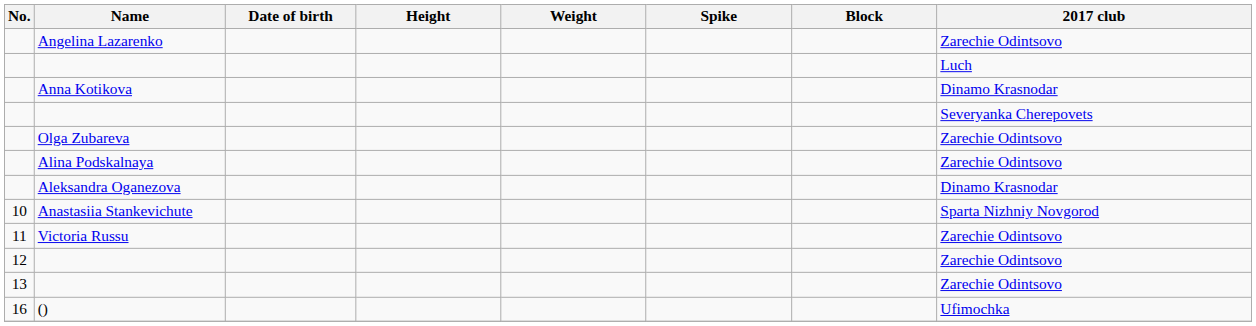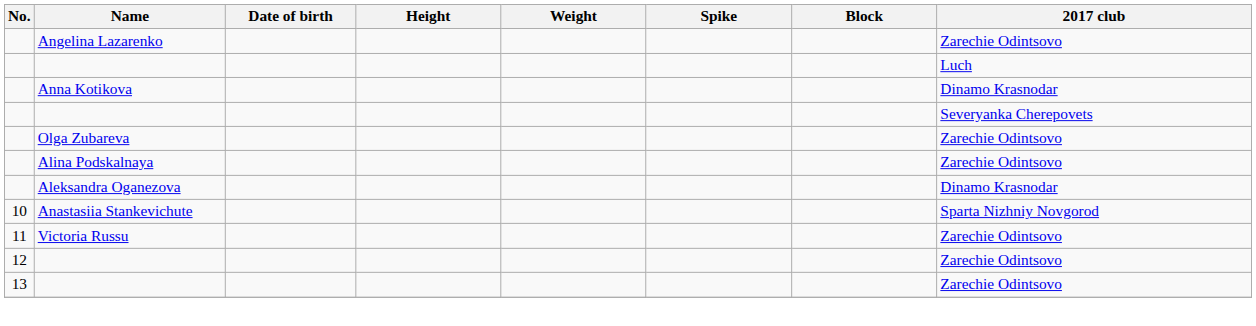 <table class="wikitable sortable" style="font-size:100%; text-align:center;">
 <tr>
 <th>No.</th>
 <th style="width:12em">Name</th>
 <th style="width:8em">Date of birth</th>
 <th style="width:9em">Height</th>
 <th style="width:9em">Weight</th>
 <th style="width:9em">Spike</th>
 <th style="width:9em">Block</th>
 <th style="width:20em">2017 club</th>
 </tr>
 <tr>
 <td></td>
 <td align=left><a href='#'>Angelina Lazarenko</a></td>
 <td align=right></td>
 <td></td>
 <td></td>
 <td></td>
 <td></td>
 <td align=left> <a href='#'>Zarechie Odintsovo</a></td>
 </tr>
 <tr>
 <td></td>
 <td align=left></td>
 <td align=right></td>
 <td></td>
 <td></td>
 <td></td>
 <td></td>
 <td align=left> <a href='#'>Luch</a></td>
 </tr>
 <tr>
 <td></td>
 <td align=left><a href='#'>Anna Kotikova</a></td>
 <td align=right></td>
 <td></td>
 <td></td>
 <td></td>
 <td></td>
 <td align=left> <a href='#'>Dinamo Krasnodar</a></td>
 </tr>
 <tr>
 <td></td>
 <td align=left></td>
 <td align=right></td>
 <td></td>
 <td></td>
 <td></td>
 <td></td>
 <td align=left> <a href='#'>Severyanka Cherepovets</a></td>
 </tr>
 <tr>
 <td></td>
 <td align=left><a href='#'>Olga Zubareva</a></td>
 <td align=right></td>
 <td></td>
 <td></td>
 <td></td>
 <td></td>
 <td align=left> <a href='#'>Zarechie Odintsovo</a></td>
 </tr>
 <tr>
 <td></td>
 <td align=left><a href='#'>Alina Podskalnaya</a></td>
 <td align=right></td>
 <td></td>
 <td></td>
 <td></td>
 <td></td>
 <td align=left> <a href='#'>Zarechie Odintsovo</a></td>
 </tr>
 <tr>
 <td></td>
 <td align=left><a href='#'>Aleksandra Oganezova</a></td>
 <td align=right></td>
 <td></td>
 <td></td>
 <td></td>
 <td></td>
 <td align=left> <a href='#'>Dinamo Krasnodar</a></td>
 </tr>
 <tr>
 <td>10</td>
 <td align=left><a href='#'>Anastasiia Stankevichute</a></td>
 <td align=right></td>
 <td></td>
 <td></td>
 <td></td>
 <td></td>
 <td align=left> <a href='#'>Sparta Nizhniy Novgorod</a></td>
 </tr>
 <tr>
 <td>11</td>
 <td align=left><a href='#'>Victoria Russu</a></td>
 <td align=right></td>
 <td></td>
 <td></td>
 <td></td>
 <td></td>
 <td align=left> <a href='#'>Zarechie Odintsovo</a></td>
 </tr>
 <tr>
 <td>12</td>
 <td align=left></td>
 <td align=right></td>
 <td></td>
 <td></td>
 <td></td>
 <td></td>
 <td align=left> <a href='#'>Zarechie Odintsovo</a></td>
 </tr>
 <tr>
 <td>13</td>
 <td align=left></td>
 <td align=right></td>
 <td></td>
 <td></td>
 <td></td>
 <td></td>
 <td align=left> <a href='#'>Zarechie Odintsovo</a></td>
 </tr>
 <tr>
-<td>16</td>
-<td align=left> ()</td>
-<td align=right></td>
-<td></td>
-<td></td>
-<td></td>
-<td></td>
-<td align=left> <a href='#'>Ufimochka</a></td>
-</tr>
-<tr>
 </tr>
 </table>
